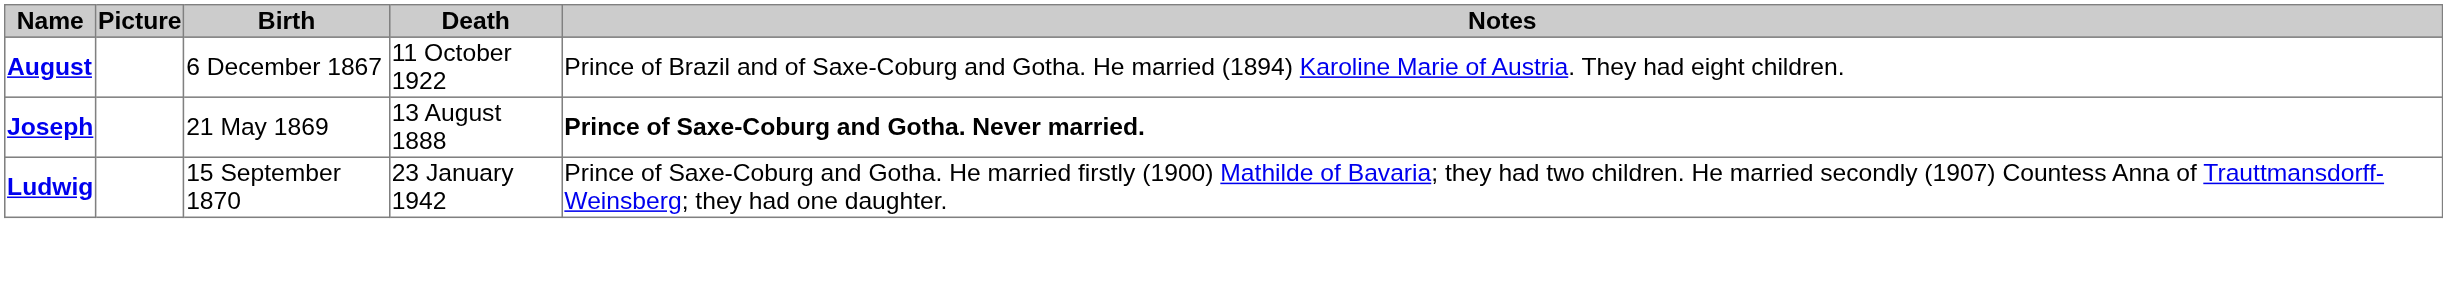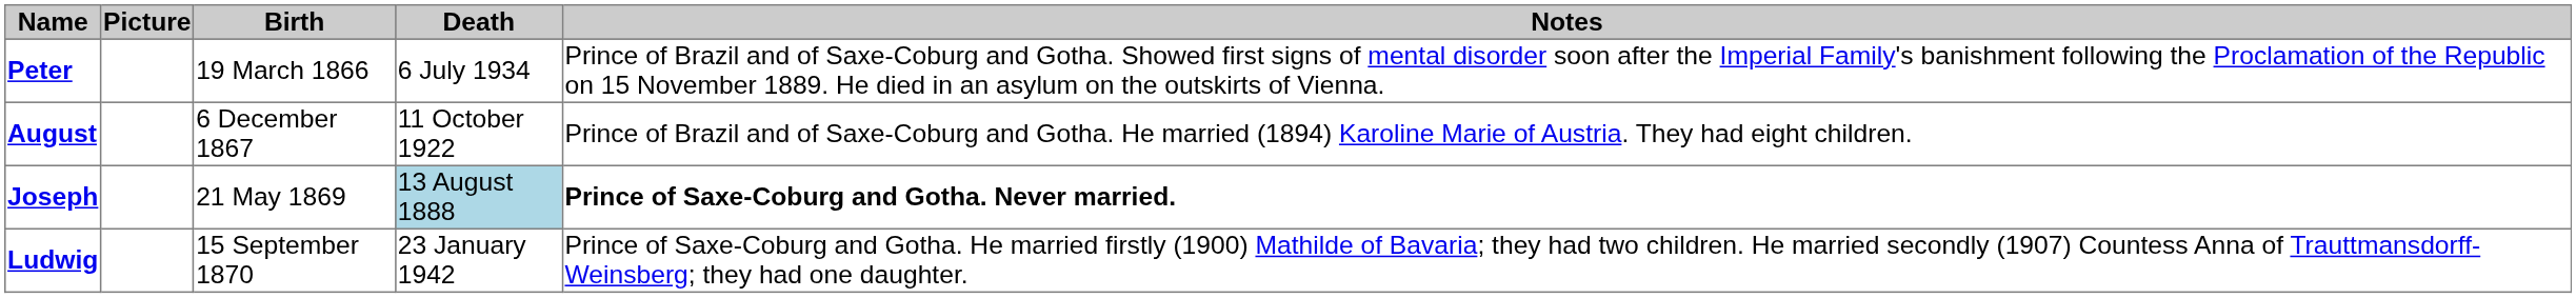 <table border=1 style="border-collapse: collapse;">
 <tr bgcolor=cccccc>
 <th>Name</th>
 <th>Picture</th>
 <th>Birth</th>
 <th>Death</th>
 <th>Notes</th>
+</tr>
+<tr>
+<td><strong><a href='#'>Peter</a></strong></td>
+<td></td>
+<td>19 March 1866</td>
+<td>6 July 1934</td>
+<td>Prince of Brazil and of Saxe-Coburg and Gotha. Showed first signs of <a href='#'>mental disorder</a> soon after the <a href='#'>Imperial Family</a>'s banishment following the <a href='#'>Proclamation of the Republic</a> on 15 November 1889. He died in an asylum on the outskirts of Vienna.</td>
 </tr>
 <tr>
 <td><strong><a href='#'>August</a></strong></td>
 <td></td>
 <td>6 December 1867</td>
 <td>11 October 1922</td>
 <td>Prince of Brazil and of Saxe-Coburg and Gotha. He married (1894) <a href='#'>Karoline Marie of Austria</a>. They had eight children.</td>
 </tr>
 <tr>
 <td><strong><a href='#'>Joseph</a></strong></td>
 <td></td>
 <td>21 May 1869</td>
-<td>13 August 1888</td>
+<td style="background: lightblue;">13 August 1888</td>
 <td><strong>Prince of Saxe-Coburg and Gotha. Never married.</strong></td>
 </tr>
 <tr>
 <td><strong><a href='#'>Ludwig</a></strong></td>
 <td></td>
 <td>15 September 1870</td>
 <td>23 January 1942</td>
 <td>Prince of Saxe-Coburg and Gotha. He married firstly (1900) <a href='#'>Mathilde of Bavaria</a>; they had two children. He married secondly (1907) Countess Anna of <a href='#'>Trauttmansdorff-Weinsberg</a>; they had one daughter.</td>
 </tr>
 </table>
